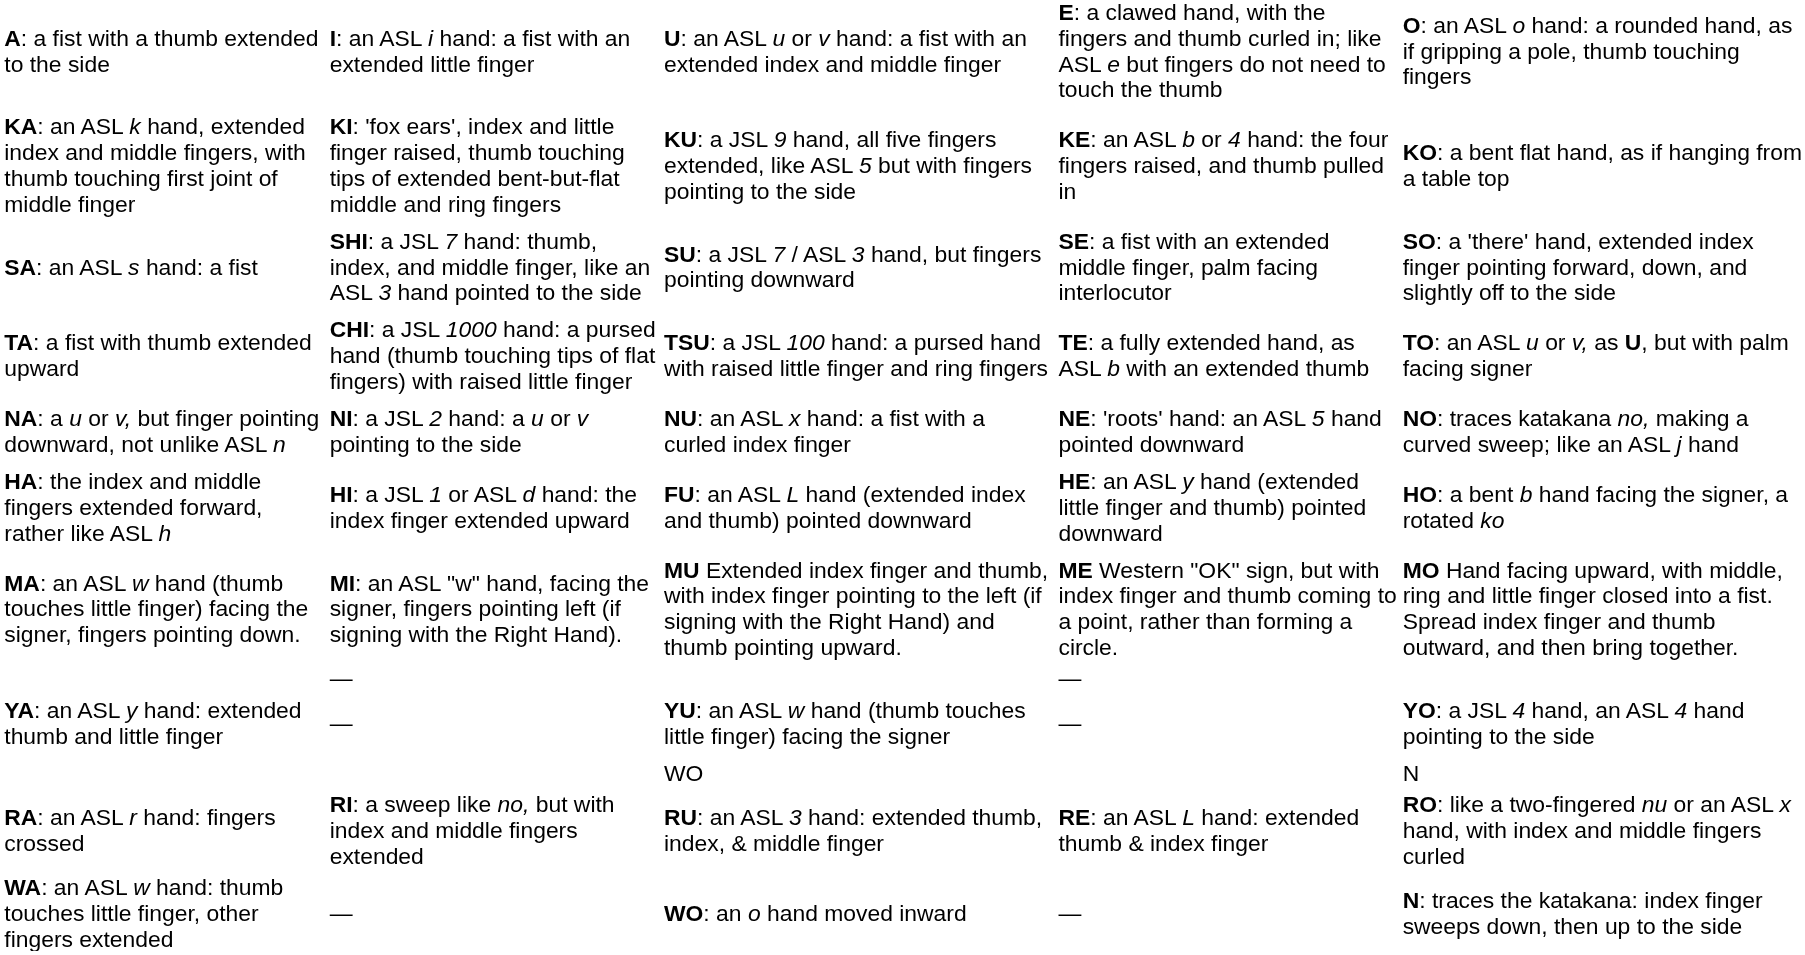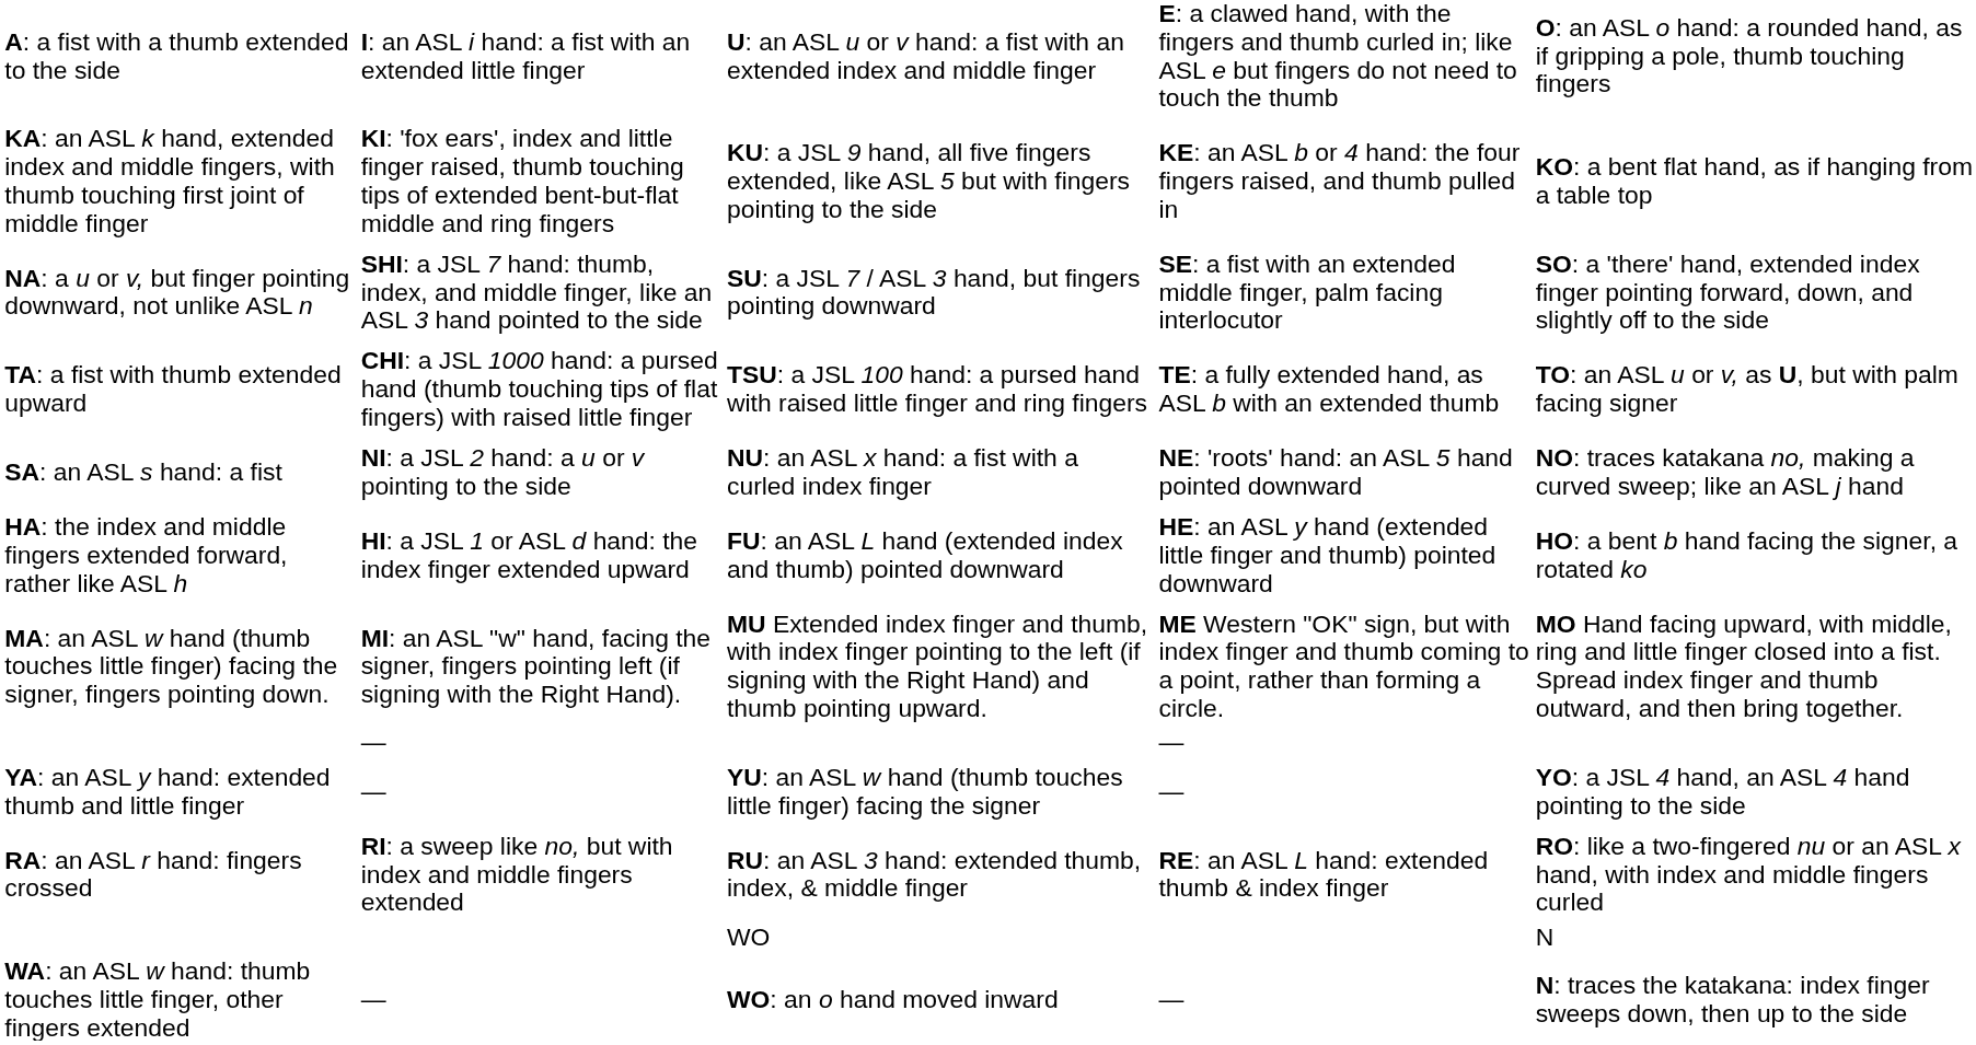 <table>
 <tr>
 <td></td>
 <td></td>
 <td></td>
 <td></td>
 <td></td>
 </tr>
 <tr>
 <td><strong>A</strong>: a fist with a thumb extended to the side</td>
 <td><strong>I</strong>: an ASL <em>i</em> hand: a fist with an extended little finger</td>
 <td><strong>U</strong>: an ASL <em>u</em> or <em>v</em> hand: a fist with an extended index and middle finger</td>
 <td><strong>E</strong>: a clawed hand, with the fingers and thumb curled in; like ASL <em>e</em> but fingers do not need to touch the thumb</td>
 <td><strong>O</strong>: an ASL <em>o</em> hand: a rounded hand, as if gripping a pole, thumb touching fingers</td>
 </tr>
 <tr>
 <td></td>
 <td></td>
 <td></td>
 <td></td>
 <td></td>
 </tr>
 <tr>
 <td><strong>KA</strong>: an ASL <em>k</em> hand, extended index and middle fingers, with thumb touching first joint of middle finger</td>
 <td><strong>KI</strong>: 'fox ears', index and little finger raised, thumb touching tips of extended bent-but-flat middle and ring fingers</td>
 <td><strong>KU</strong>: a JSL <em>9</em> hand, all five fingers extended, like ASL <em>5</em> but with fingers pointing to the side</td>
 <td><strong>KE</strong>: an ASL <em>b</em> or <em>4</em> hand: the four fingers raised, and thumb pulled in</td>
 <td><strong>KO</strong>: a bent flat hand, as if hanging from a table top</td>
 </tr>
 <tr>
 <td></td>
 <td></td>
 <td></td>
 <td></td>
 <td></td>
 </tr>
 <tr>
-<td><strong>SA</strong>: an ASL <em>s</em> hand: a fist</td>
+<td><strong>NA</strong>: a <em>u</em> or <em>v,</em> but finger pointing downward, not unlike ASL <em>n</em></td>
 <td><strong>SHI</strong>: a JSL <em>7</em> hand: thumb, index, and middle finger, like an ASL <em>3</em> hand pointed to the side</td>
 <td><strong>SU</strong>: a JSL <em>7</em> / ASL <em>3</em> hand, but fingers pointing downward</td>
 <td><strong>SE</strong>: a fist with an extended middle finger, palm facing interlocutor</td>
 <td><strong>SO</strong>: a 'there' hand, extended index finger pointing forward, down, and slightly off to the side</td>
 </tr>
 <tr>
 <td></td>
 <td></td>
 <td></td>
 <td></td>
 <td></td>
 </tr>
 <tr>
 <td><strong>TA</strong>: a fist with thumb extended upward</td>
 <td><strong>CHI</strong>: a JSL <em>1000</em> hand: a pursed hand (thumb touching tips of flat fingers) with raised little finger</td>
 <td><strong>TSU</strong>: a JSL <em>100</em> hand: a pursed hand with raised little finger and ring fingers</td>
 <td><strong>TE</strong>: a fully extended hand, as ASL <em>b</em> with an extended thumb</td>
 <td><strong>TO</strong>: an ASL <em>u</em> or <em>v,</em> as <strong>U</strong>, but with palm facing signer</td>
 </tr>
 <tr>
 <td></td>
 <td></td>
 <td></td>
 <td></td>
 <td></td>
 </tr>
 <tr>
-<td><strong>NA</strong>: a <em>u</em> or <em>v,</em> but finger pointing downward, not unlike ASL <em>n</em></td>
+<td><strong>SA</strong>: an ASL <em>s</em> hand: a fist</td>
 <td><strong>NI</strong>: a JSL <em>2</em> hand: a <em>u</em> or <em>v</em> pointing to the side</td>
 <td><strong>NU</strong>: an ASL <em>x</em> hand: a fist with a curled index finger</td>
 <td><strong>NE</strong>: 'roots' hand: an ASL <em>5</em> hand pointed downward</td>
 <td><strong>NO</strong>: traces katakana <em>no,</em> making a curved sweep; like an ASL <em>j</em> hand</td>
 </tr>
 <tr>
 <td></td>
 <td></td>
 <td></td>
 <td></td>
 <td></td>
 </tr>
 <tr>
 <td><strong>HA</strong>: the index and middle fingers extended forward, rather like ASL <em>h</em></td>
 <td><strong>HI</strong>: a JSL <em>1</em> or ASL <em>d</em> hand: the index finger extended upward</td>
 <td><strong>FU</strong>: an ASL <em>L</em> hand (extended index and thumb) pointed downward</td>
 <td><strong>HE</strong>: an ASL <em>y</em> hand (extended little finger and thumb) pointed downward</td>
 <td><strong>HO</strong>: a bent <em>b</em> hand facing the signer, a rotated <em>ko</em></td>
 </tr>
 <tr>
 <td></td>
 <td></td>
 <td></td>
 <td></td>
 <td></td>
 </tr>
 <tr>
 <td><strong>MA</strong>: an ASL <em>w</em> hand (thumb touches little finger) facing the signer, fingers pointing down.</td>
 <td><strong>MI</strong>: an ASL "w" hand, facing the signer, fingers pointing left (if signing with the Right Hand).</td>
 <td><strong>MU</strong> Extended index finger and thumb, with index finger pointing to the left (if signing with the Right Hand) and thumb pointing upward.</td>
 <td><strong>ME</strong> Western "OK" sign, but with index finger and thumb coming to a point, rather than forming a circle.</td>
 <td><strong>MO</strong> Hand facing upward, with middle, ring and little finger closed into a fist. Spread index finger and thumb outward, and then bring together.</td>
 </tr>
 <tr>
 <td></td>
 <td><div> — </div></td>
 <td></td>
 <td><div> — </div></td>
 <td></td>
 </tr>
 <tr>
 <td><strong>YA</strong>: an ASL <em>y</em> hand: extended thumb and little finger</td>
 <td><div> — </div></td>
 <td><strong>YU</strong>: an ASL <em>w</em> hand (thumb touches little finger) facing the signer</td>
 <td><div> — </div></td>
 <td><strong>YO</strong>: a JSL <em>4</em> hand, an ASL <em>4</em> hand pointing to the side</td>
 </tr>
 <tr>
 <td></td>
 <td></td>
 <td></td>
 <td></td>
 <td></td>
 </tr>
 <tr>
+<td><strong>RA</strong>: an ASL <em>r</em> hand: fingers crossed</td>
+<td><strong>RI</strong>: a sweep like <em>no,</em> but with index and middle fingers extended</td>
+<td><strong>RU</strong>: an ASL <em>3</em> hand: extended thumb, index, & middle finger</td>
+<td><strong>RE</strong>: an ASL <em>L</em> hand: extended thumb & index finger</td>
+<td><strong>RO</strong>: like a two-fingered <em>nu</em> or an ASL <em>x</em> hand, with index and middle fingers curled</td>
+</tr>
+<tr>
 <td></td>
 <td></td>
 <td>WO</td>
 <td></td>
 <td>N</td>
-</tr>
-<tr>
-<td><strong>RA</strong>: an ASL <em>r</em> hand: fingers crossed</td>
-<td><strong>RI</strong>: a sweep like <em>no,</em> but with index and middle fingers extended</td>
-<td><strong>RU</strong>: an ASL <em>3</em> hand: extended thumb, index, & middle finger</td>
-<td><strong>RE</strong>: an ASL <em>L</em> hand: extended thumb & index finger</td>
-<td><strong>RO</strong>: like a two-fingered <em>nu</em> or an ASL <em>x</em> hand, with index and middle fingers curled</td>
 </tr>
 <tr>
 <td><strong>WA</strong>: an ASL <em>w</em> hand: thumb touches little finger, other fingers extended</td>
 <td>—</td>
 <td><strong>WO</strong>: an <em>o</em> hand moved inward</td>
 <td>—</td>
 <td><strong>N</strong>: traces the katakana: index finger sweeps down, then up to the side</td>
 </tr>
 </table>
